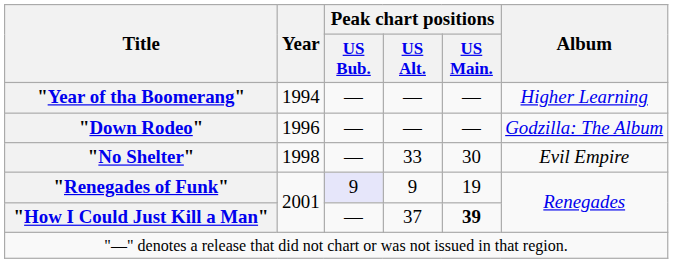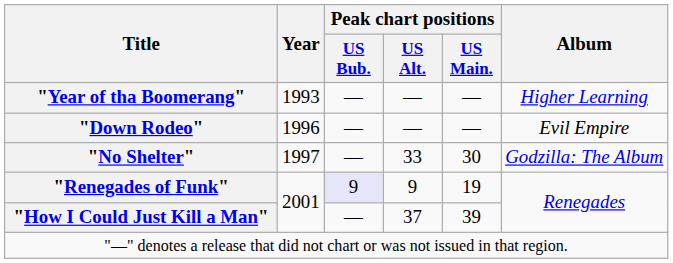 <table class="wikitable plainrowheaders" style="text-align:center;">
 <tr>
 <th scope="col" rowspan="2" style="width:14em;">Title</th>
 <th scope="col" rowspan="2">Year</th>
 <th scope="col" colspan="3">Peak chart positions</th>
 <th scope="col" rowspan="2">Album</th>
 </tr>
 <tr>
 <th scope="col" style="width:3em;font-size:90%;"><a href='#'>US<br>Bub.</a><br></th>
 <th scope="col" style="width:3em;font-size:90%;"><a href='#'>US<br>Alt.</a><br></th>
 <th scope="col" style="width:3em;font-size:90%;"><a href='#'>US<br>Main.</a><br></th>
 </tr>
 <tr>
 <th scope="row">"<a href='#'>Year of tha Boomerang</a>"</th>
-<td>1994</td>
+<td>1993</td>
 <td>—</td>
 <td>—</td>
 <td>—</td>
 <td><em><a href='#'>Higher Learning</a></em></td>
 </tr>
 <tr>
 <th scope="row">"<a href='#'>Down Rodeo</a>"</th>
 <td>1996</td>
 <td>—</td>
 <td>—</td>
 <td>—</td>
-<td><em><a href='#'>Godzilla: The Album</a></em></td>
+<td><em>Evil Empire</em></td>
 </tr>
 <tr>
 <th scope="row">"<a href='#'>No Shelter</a>"</th>
-<td>1998</td>
+<td>1997</td>
 <td>—</td>
 <td>33</td>
 <td>30</td>
-<td><em>Evil Empire</em></td>
+<td><em><a href='#'>Godzilla: The Album</a></em></td>
 </tr>
 <tr>
 <th scope="row">"<a href='#'>Renegades of Funk</a>"</th>
 <td rowspan="2">2001</td>
 <td style="background: lavender;">9</td>
 <td>9</td>
 <td>19</td>
 <td rowspan="2"><em><a href='#'>Renegades</a></em></td>
 </tr>
 <tr>
 <th scope="row">"<a href='#'>How I Could Just Kill a Man</a>"</th>
 <td>—</td>
 <td>37</td>
-<td><strong>39</strong></td>
+<td>39</td>
 </tr>
 <tr>
 <td colspan="6" style="font-size: 85%">"—" denotes a release that did not chart or was not issued in that region.</td>
 </tr>
 </table>
